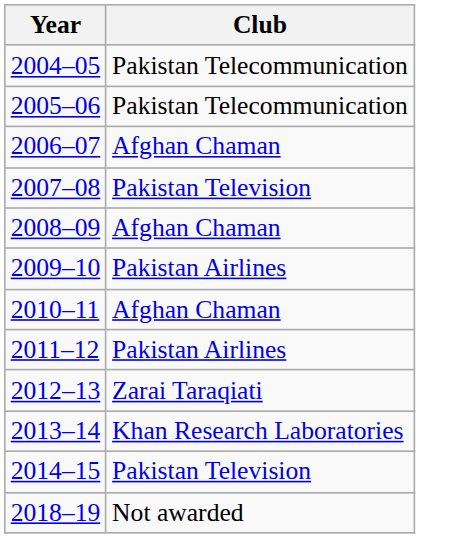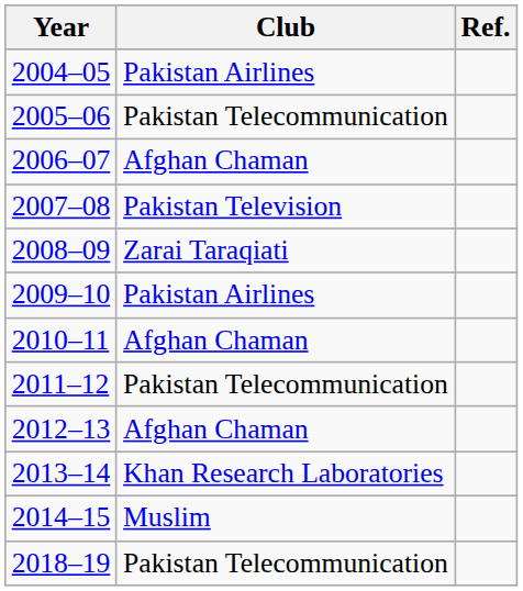 <table class="wikitable">
 <tr>
 <th>Year</th>
 <th>Club</th>
+<th>Ref.</th>
 </tr>
 <tr>
 <td><a href='#'>2004–05</a></td>
-<td>Pakistan Telecommunication</td>
+<td><a href='#'>Pakistan Airlines</a></td>
+<td></td>
 </tr>
 <tr>
 <td><a href='#'>2005–06</a></td>
 <td>Pakistan Telecommunication</td>
+<td></td>
 </tr>
 <tr>
 <td><a href='#'>2006–07</a></td>
 <td><a href='#'>Afghan Chaman</a></td>
+<td></td>
 </tr>
 <tr>
 <td><a href='#'>2007–08</a></td>
 <td><a href='#'>Pakistan Television</a></td>
+<td></td>
 </tr>
 <tr>
 <td><a href='#'>2008–09</a></td>
-<td><a href='#'>Afghan Chaman</a></td>
+<td><a href='#'>Zarai Taraqiati</a></td>
+<td></td>
 </tr>
 <tr>
 <td><a href='#'>2009–10</a></td>
 <td><a href='#'>Pakistan Airlines</a></td>
+<td></td>
 </tr>
 <tr>
 <td><a href='#'>2010–11</a></td>
 <td><a href='#'>Afghan Chaman</a></td>
+<td></td>
 </tr>
 <tr>
 <td><a href='#'>2011–12</a></td>
-<td><a href='#'>Pakistan Airlines</a></td>
+<td>Pakistan Telecommunication</td>
+<td></td>
 </tr>
 <tr>
 <td><a href='#'>2012–13</a></td>
-<td><a href='#'>Zarai Taraqiati</a></td>
+<td><a href='#'>Afghan Chaman</a></td>
+<td></td>
 </tr>
 <tr>
 <td><a href='#'>2013–14</a></td>
 <td><a href='#'>Khan Research Laboratories</a></td>
+<td></td>
 </tr>
 <tr>
 <td><a href='#'>2014–15</a></td>
-<td><a href='#'>Pakistan Television</a></td>
+<td><a href='#'>Muslim</a></td>
+<td></td>
 </tr>
 <tr>
 <td><a href='#'>2018–19</a></td>
-<td>Not awarded</td>
+<td>Pakistan Telecommunication</td>
+<td></td>
 </tr>
 </table>
